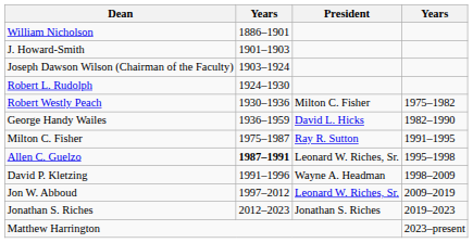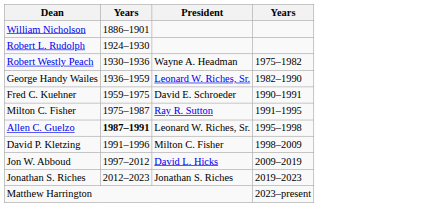 <table class="wikitable">
 <tr>
 <th>Dean</th>
 <th>Years</th>
 <th>President</th>
 <th>Years</th>
 </tr>
 <tr>
 <td><a href='#'>William Nicholson</a></td>
 <td>1886–1901</td>
 <td></td>
 <td></td>
 </tr>
 <tr>
-<td>J. Howard-Smith</td>
-<td>1901–1903</td>
-<td></td>
-<td></td>
-</tr>
-<tr>
-<td>Joseph Dawson Wilson (Chairman of the Faculty)</td>
-<td>1903–1924</td>
-<td></td>
-<td></td>
-</tr>
-<tr>
 <td><a href='#'>Robert L. Rudolph</a></td>
 <td>1924–1930</td>
 <td></td>
 <td></td>
 </tr>
 <tr>
 <td><a href='#'>Robert Westly Peach</a></td>
 <td>1930–1936</td>
-<td>Milton C. Fisher</td>
+<td>Wayne A. Headman</td>
 <td>1975–1982</td>
 </tr>
 <tr>
 <td>George Handy Wailes</td>
 <td>1936–1959</td>
-<td><a href='#'>David L. Hicks</a></td>
+<td><a href='#'>Leonard W. Riches, Sr.</a></td>
 <td>1982–1990</td>
+</tr>
+<tr>
+<td>Fred C. Kuehner</td>
+<td>1959–1975</td>
+<td>David E. Schroeder</td>
+<td>1990–1991</td>
 </tr>
 <tr>
 <td>Milton C. Fisher</td>
 <td>1975–1987</td>
 <td><a href='#'>Ray R. Sutton</a></td>
 <td>1991–1995</td>
 </tr>
 <tr>
 <td><a href='#'>Allen C. Guelzo</a></td>
 <td><strong>1987–1991</strong></td>
 <td>Leonard W. Riches, Sr.</td>
 <td>1995–1998</td>
 </tr>
 <tr>
 <td>David P. Kletzing</td>
 <td>1991–1996</td>
-<td>Wayne A. Headman</td>
+<td>Milton C. Fisher</td>
 <td>1998–2009</td>
 </tr>
 <tr>
 <td>Jon W. Abboud</td>
 <td>1997–2012</td>
-<td><a href='#'>Leonard W. Riches, Sr.</a></td>
+<td><a href='#'>David L. Hicks</a></td>
 <td>2009–2019</td>
 </tr>
 <tr>
 <td>Jonathan S. Riches</td>
 <td>2012–2023</td>
 <td>Jonathan S. Riches</td>
 <td>2019–2023</td>
 </tr>
 <tr>
 <td colspan=3>Matthew Harrington</td>
 <td>2023–present</td>
 </tr>
 </table>
